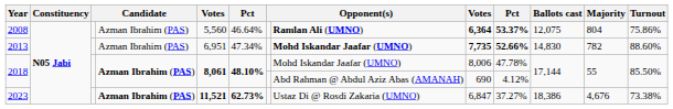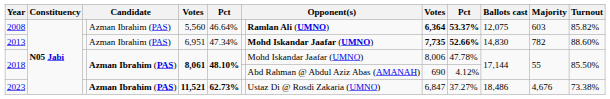 <table class="wikitable" style="margin:0.5em ; font-size:95%">
 <tr>
 <th>Year</th>
 <th>Constituency</th>
 <th colspan=2>Candidate</th>
 <th>Votes</th>
 <th>Pct</th>
 <th colspan=2>Opponent(s)</th>
 <th>Votes</th>
 <th>Pct</th>
 <th>Ballots cast</th>
 <th>Majority</th>
 <th>Turnout</th>
 </tr>
 <tr>
 <td><a href='#'>2008</a></td>
 <td rowspan=5><strong>N05 <a href='#'>Jabi</a></strong></td>
 <td></td>
 <td>Azman Ibrahim (<a href='#'>PAS</a>)</td>
 <td align="right">5,560</td>
 <td>46.64%</td>
 <td></td>
 <td><strong>Ramlan Ali</strong> (<a href='#'><strong>UMNO</strong></a>)</td>
 <td align="right"><strong>6,364</strong></td>
 <td><strong>53.37%</strong></td>
 <td>12,075</td>
-<td>804</td>
-<td>75.86%</td>
+<td>603</td>
+<td>85.82%</td>
 </tr>
 <tr>
 <td><a href='#'>2013</a></td>
 <td></td>
 <td>Azman Ibrahim (<a href='#'>PAS</a>)</td>
 <td align="right">6,951</td>
 <td>47.34%</td>
 <td></td>
 <td><strong>Mohd Iskandar Jaafar</strong> (<a href='#'><strong>UMNO</strong></a>)</td>
 <td align="right"><strong>7,735</strong></td>
 <td><strong>52.66%</strong></td>
 <td>14,830</td>
 <td>782</td>
 <td>88.60%</td>
 </tr>
 <tr>
 <td rowspan=2><a href='#'>2018</a></td>
 <td rowspan=2 ></td>
 <td rowspan=2><strong>Azman Ibrahim</strong> (<a href='#'><strong>PAS</strong></a>)</td>
 <td rowspan=2 align="right"><strong>8,061</strong></td>
 <td rowspan=2><strong>48.10%</strong></td>
 <td></td>
 <td>Mohd Iskandar Jaafar (<a href='#'>UMNO</a>)</td>
 <td align="right">8,006</td>
 <td>47.78%</td>
 <td rowspan=2>17,144</td>
 <td rowspan=2>55</td>
 <td rowspan=2>85.50%</td>
 </tr>
 <tr>
 <td></td>
 <td>Abd Rahman @ Abdul Aziz Abas (<a href='#'>AMANAH</a>)</td>
 <td align="right">690</td>
 <td align=right>4.12%</td>
 </tr>
 <tr>
 <td><a href='#'>2023</a></td>
 <td></td>
 <td><strong>Azman Ibrahim</strong> (<a href='#'><strong>PAS</strong></a>)</td>
 <td align="right"><strong>11,521</strong></td>
 <td><strong>62.73%</strong></td>
 <td></td>
 <td>Ustaz Di @ Rosdi Zakaria (<a href='#'>UMNO</a>)</td>
 <td align="right">6,847</td>
 <td>37.27%</td>
-<td>18,386</td>
+<td>18,486</td>
 <td>4,676</td>
 <td>73.38%</td>
 </tr>
 </table>
